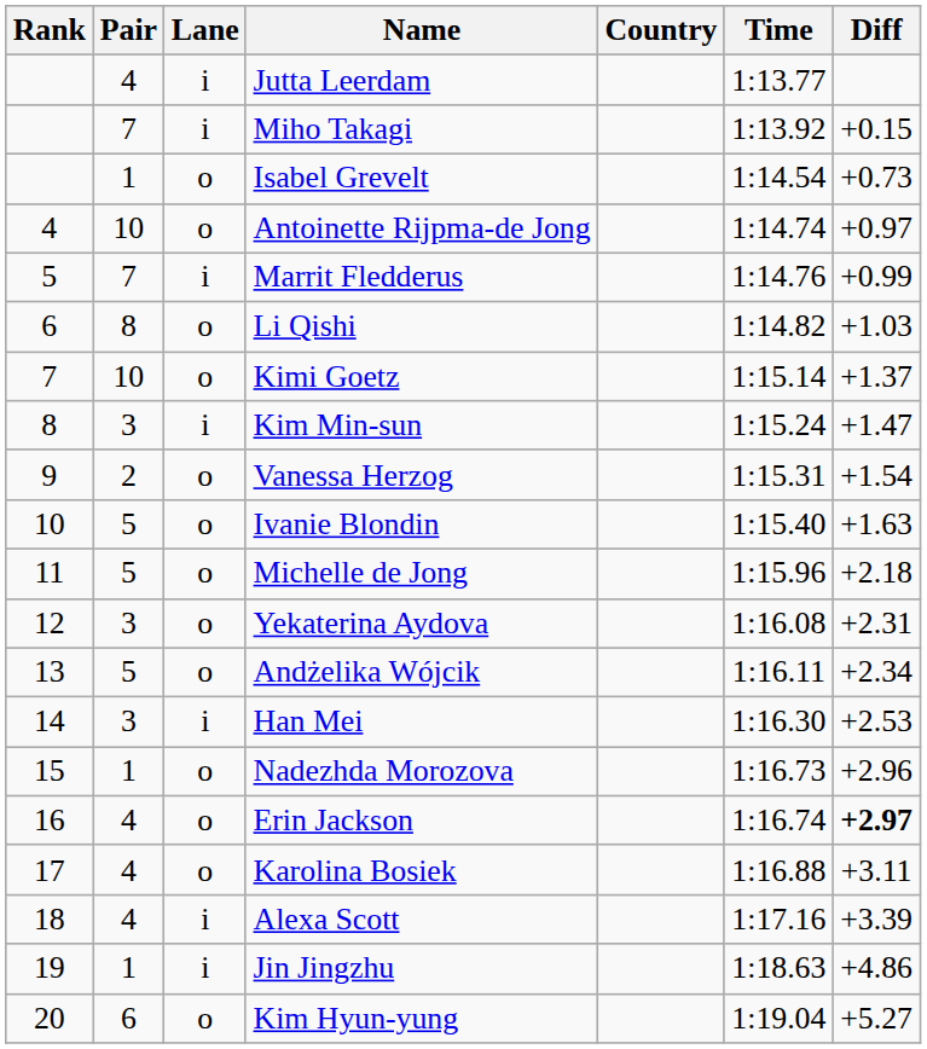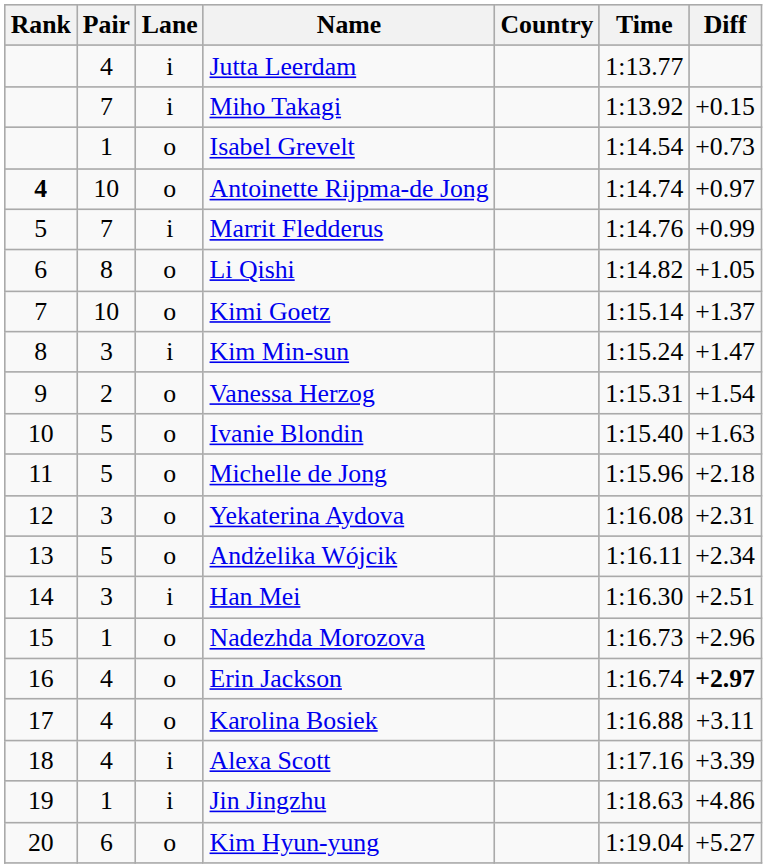 <table class="wikitable sortable" style="text-align:center">
 <tr>
 <th>Rank</th>
 <th>Pair</th>
 <th>Lane</th>
 <th>Name</th>
 <th>Country</th>
 <th>Time</th>
 <th>Diff</th>
 </tr>
 <tr>
 <td></td>
 <td>4</td>
 <td>i</td>
 <td align=left><a href='#'>Jutta Leerdam</a></td>
 <td align=left></td>
 <td>1:13.77</td>
 <td></td>
 </tr>
 <tr>
 <td></td>
 <td>7</td>
 <td>i</td>
 <td align=left><a href='#'>Miho Takagi</a></td>
 <td align=left></td>
 <td>1:13.92</td>
 <td>+0.15</td>
 </tr>
 <tr>
 <td></td>
 <td>1</td>
 <td>o</td>
 <td align=left><a href='#'>Isabel Grevelt</a></td>
 <td align=left></td>
 <td>1:14.54</td>
 <td>+0.73</td>
 </tr>
 <tr>
-<td>4</td>
+<td><strong>4</strong></td>
 <td>10</td>
 <td>o</td>
 <td align=left><a href='#'>Antoinette Rijpma-de Jong</a></td>
 <td align=left></td>
 <td>1:14.74</td>
 <td>+0.97</td>
 </tr>
 <tr>
 <td>5</td>
 <td>7</td>
 <td>i</td>
 <td align=left><a href='#'>Marrit Fledderus</a></td>
 <td align=left></td>
 <td>1:14.76</td>
 <td>+0.99</td>
 </tr>
 <tr>
 <td>6</td>
 <td>8</td>
 <td>o</td>
 <td align=left><a href='#'>Li Qishi</a></td>
 <td align=left></td>
 <td>1:14.82</td>
-<td>+1.03</td>
+<td>+1.05</td>
 </tr>
 <tr>
 <td>7</td>
 <td>10</td>
 <td>o</td>
 <td align=left><a href='#'>Kimi Goetz</a></td>
 <td align=left></td>
 <td>1:15.14</td>
 <td>+1.37</td>
 </tr>
 <tr>
 <td>8</td>
 <td>3</td>
 <td>i</td>
 <td align=left><a href='#'>Kim Min-sun</a></td>
 <td align=left></td>
 <td>1:15.24</td>
 <td>+1.47</td>
 </tr>
 <tr>
 <td>9</td>
 <td>2</td>
 <td>o</td>
 <td align=left><a href='#'>Vanessa Herzog</a></td>
 <td align=left></td>
 <td>1:15.31</td>
 <td>+1.54</td>
 </tr>
 <tr>
 <td>10</td>
 <td>5</td>
 <td>o</td>
 <td align=left><a href='#'>Ivanie Blondin</a></td>
 <td align=left></td>
 <td>1:15.40</td>
 <td>+1.63</td>
 </tr>
 <tr>
 <td>11</td>
 <td>5</td>
 <td>o</td>
 <td align=left><a href='#'>Michelle de Jong</a></td>
 <td align=left></td>
 <td>1:15.96</td>
 <td>+2.18</td>
 </tr>
 <tr>
 <td>12</td>
 <td>3</td>
 <td>o</td>
 <td align=left><a href='#'>Yekaterina Aydova</a></td>
 <td align=left></td>
 <td>1:16.08</td>
 <td>+2.31</td>
 </tr>
 <tr>
 <td>13</td>
 <td>5</td>
 <td>o</td>
 <td align=left><a href='#'>Andżelika Wójcik</a></td>
 <td align=left></td>
 <td>1:16.11</td>
 <td>+2.34</td>
 </tr>
 <tr>
 <td>14</td>
 <td>3</td>
 <td>i</td>
 <td align=left><a href='#'>Han Mei</a></td>
 <td align=left></td>
 <td>1:16.30</td>
-<td>+2.53</td>
+<td>+2.51</td>
 </tr>
 <tr>
 <td>15</td>
 <td>1</td>
 <td>o</td>
 <td align=left><a href='#'>Nadezhda Morozova</a></td>
 <td align=left></td>
 <td>1:16.73</td>
 <td>+2.96</td>
 </tr>
 <tr>
 <td>16</td>
 <td>4</td>
 <td>o</td>
 <td align=left><a href='#'>Erin Jackson</a></td>
 <td align=left></td>
 <td>1:16.74</td>
 <td><strong>+2.97</strong></td>
 </tr>
 <tr>
 <td>17</td>
 <td>4</td>
 <td>o</td>
 <td align=left><a href='#'>Karolina Bosiek</a></td>
 <td align=left></td>
 <td>1:16.88</td>
 <td>+3.11</td>
 </tr>
 <tr>
 <td>18</td>
 <td>4</td>
 <td>i</td>
 <td align=left><a href='#'>Alexa Scott</a></td>
 <td align=left></td>
 <td>1:17.16</td>
 <td>+3.39</td>
 </tr>
 <tr>
 <td>19</td>
 <td>1</td>
 <td>i</td>
 <td align=left><a href='#'>Jin Jingzhu</a></td>
 <td align=left></td>
 <td>1:18.63</td>
 <td>+4.86</td>
 </tr>
 <tr>
 <td>20</td>
 <td>6</td>
 <td>o</td>
 <td align=left><a href='#'>Kim Hyun-yung</a></td>
 <td align=left></td>
 <td>1:19.04</td>
 <td>+5.27</td>
 </tr>
 </table>
